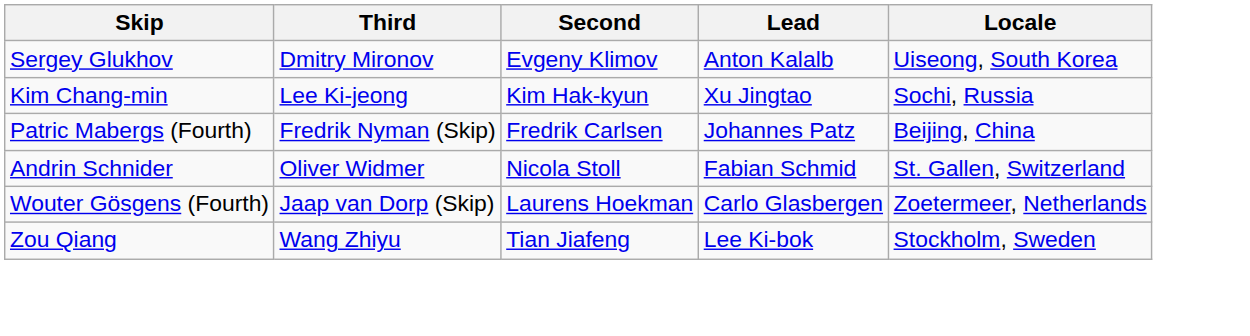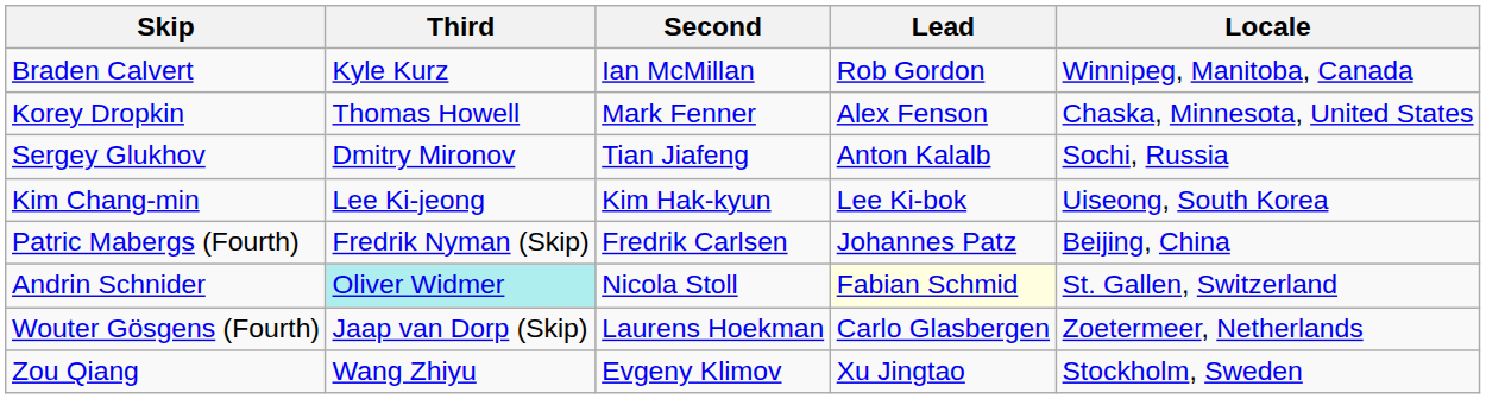 <table class=wikitable>
 <tr>
 <th scope="col">Skip</th>
 <th scope="col">Third</th>
 <th scope="col">Second</th>
 <th scope="col">Lead</th>
 <th scope="col">Locale</th>
 </tr>
 <tr>
+<td><a href='#'>Braden Calvert</a></td>
+<td><a href='#'>Kyle Kurz</a></td>
+<td><a href='#'>Ian McMillan</a></td>
+<td><a href='#'>Rob Gordon</a></td>
+<td> <a href='#'>Winnipeg</a>, <a href='#'>Manitoba</a>, <a href='#'>Canada</a></td>
+</tr>
+<tr>
+<td><a href='#'>Korey Dropkin</a></td>
+<td><a href='#'>Thomas Howell</a></td>
+<td><a href='#'>Mark Fenner</a></td>
+<td><a href='#'>Alex Fenson</a></td>
+<td> <a href='#'>Chaska</a>, <a href='#'>Minnesota</a>, <a href='#'>United States</a></td>
+</tr>
+<tr>
 <td><a href='#'>Sergey Glukhov</a></td>
 <td><a href='#'>Dmitry Mironov</a></td>
-<td><a href='#'>Evgeny Klimov</a></td>
+<td><a href='#'>Tian Jiafeng</a></td>
 <td><a href='#'>Anton Kalalb</a></td>
-<td> <a href='#'>Uiseong</a>, <a href='#'>South Korea</a></td>
+<td> <a href='#'>Sochi</a>, <a href='#'>Russia</a></td>
 </tr>
 <tr>
 <td><a href='#'>Kim Chang-min</a></td>
 <td><a href='#'>Lee Ki-jeong</a></td>
 <td><a href='#'>Kim Hak-kyun</a></td>
-<td><a href='#'>Xu Jingtao</a></td>
-<td> <a href='#'>Sochi</a>, <a href='#'>Russia</a></td>
+<td><a href='#'>Lee Ki-bok</a></td>
+<td> <a href='#'>Uiseong</a>, <a href='#'>South Korea</a></td>
 </tr>
 <tr>
 <td><a href='#'>Patric Mabergs</a> (Fourth)</td>
 <td><a href='#'>Fredrik Nyman</a> (Skip)</td>
 <td><a href='#'>Fredrik Carlsen</a></td>
 <td><a href='#'>Johannes Patz</a></td>
 <td> <a href='#'>Beijing</a>, <a href='#'>China</a></td>
 </tr>
 <tr>
 <td><a href='#'>Andrin Schnider</a></td>
-<td><a href='#'>Oliver Widmer</a></td>
+<td style="background: paleturquoise;"><a href='#'>Oliver Widmer</a></td>
 <td><a href='#'>Nicola Stoll</a></td>
-<td><a href='#'>Fabian Schmid</a></td>
+<td style="background: lightyellow;"><a href='#'>Fabian Schmid</a></td>
 <td> <a href='#'>St. Gallen</a>, <a href='#'>Switzerland</a></td>
 </tr>
 <tr>
 <td><a href='#'>Wouter Gösgens</a> (Fourth)</td>
 <td><a href='#'>Jaap van Dorp</a> (Skip)</td>
 <td><a href='#'>Laurens Hoekman</a></td>
 <td><a href='#'>Carlo Glasbergen</a></td>
 <td> <a href='#'>Zoetermeer</a>, <a href='#'>Netherlands</a></td>
 </tr>
 <tr>
 <td><a href='#'>Zou Qiang</a></td>
 <td><a href='#'>Wang Zhiyu</a></td>
-<td><a href='#'>Tian Jiafeng</a></td>
-<td><a href='#'>Lee Ki-bok</a></td>
+<td><a href='#'>Evgeny Klimov</a></td>
+<td><a href='#'>Xu Jingtao</a></td>
 <td> <a href='#'>Stockholm</a>, <a href='#'>Sweden</a></td>
 </tr>
 </table>
